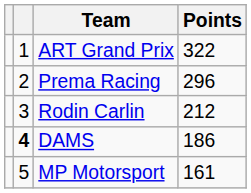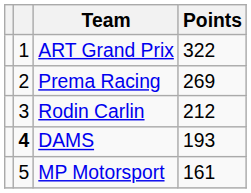 <table class="wikitable" style="font-size: 85%;">
 <tr>
 <th></th>
 <th></th>
 <th>Team</th>
 <th>Points</th>
 </tr>
 <tr>
 <td align="left"></td>
 <td align="center">1</td>
 <td> <a href='#'>ART Grand Prix</a></td>
 <td>322</td>
 </tr>
 <tr>
 <td align="left"></td>
 <td align="center">2</td>
 <td> <a href='#'>Prema Racing</a></td>
-<td>296</td>
+<td>269</td>
 </tr>
 <tr>
 <td align="left"></td>
 <td align="center">3</td>
 <td> <a href='#'>Rodin Carlin</a></td>
 <td>212</td>
 </tr>
 <tr>
 <td align="left"></td>
 <td align="center"><strong>4</strong></td>
 <td> <a href='#'>DAMS</a></td>
-<td>186</td>
+<td>193</td>
 </tr>
 <tr>
 <td align="left"></td>
 <td align="center">5</td>
 <td> <a href='#'>MP Motorsport</a></td>
 <td>161</td>
 </tr>
 </table>
